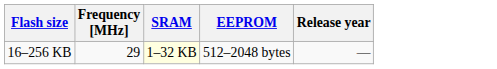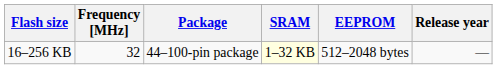 <table class="wikitable">
 <tr>
 <th><a href='#'>Flash size</a></th>
 <th>Frequency<br>[MHz]</th>
+<th><a href='#'>Package</a></th>
 <th><a href='#'>SRAM</a></th>
 <th><a href='#'>EEPROM</a></th>
 <th>Release year</th>
 </tr>
 <tr align="right">
 <td>16–256 KB</td>
-<td>29</td>
+<td>32</td>
+<td>44–100-pin package</td>
 <td style="background: lightyellow;">1–32 KB</td>
 <td>512–2048 bytes</td>
 <td>—</td>
 </tr>
 </table>
